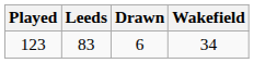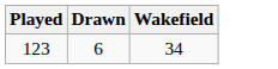 <table class="wikitable" style="text-align:center">
 <tr>
 <th>Played</th>
-<th>Leeds</th>
 <th>Drawn</th>
 <th>Wakefield</th>
 </tr>
 <tr>
 <td>123</td>
-<td>83</td>
 <td>6</td>
 <td>34</td>
 </tr>
 </table>
